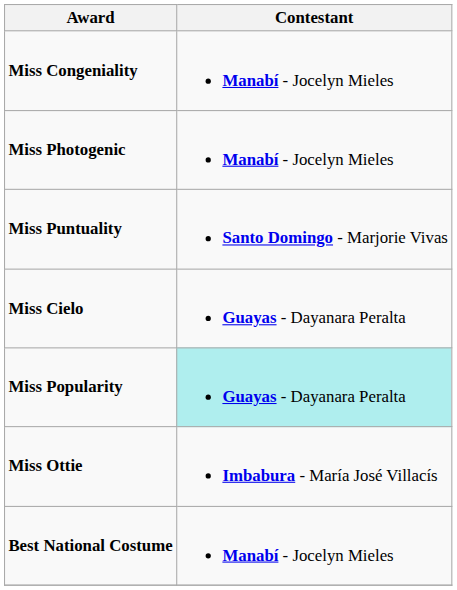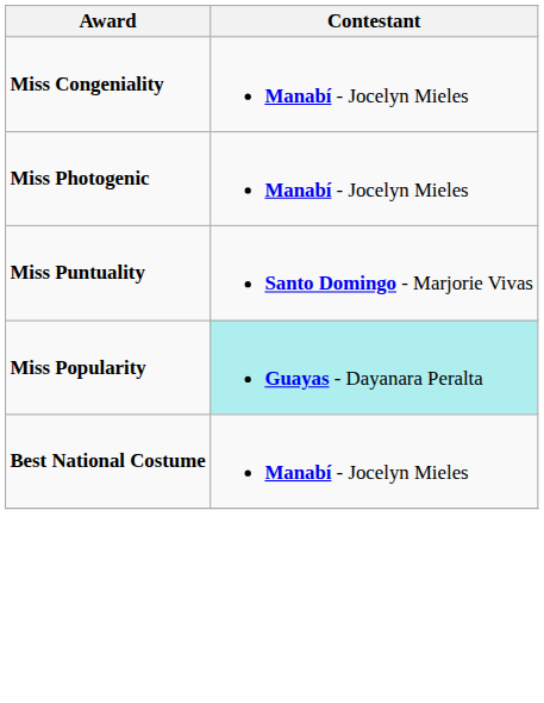 <table class="wikitable">
 <tr>
 <th>Award</th>
 <th>Contestant</th>
 </tr>
 <tr>
 <td><strong>Miss Congeniality</strong></td>
 <td><br><ul><li> <strong><a href='#'>Manabí</a></strong> - Jocelyn Mieles</li></ul></td>
 </tr>
 <tr>
 <td><strong>Miss Photogenic</strong></td>
 <td><br><ul><li> <strong><a href='#'>Manabí</a></strong> - Jocelyn Mieles</li></ul></td>
 </tr>
 <tr>
 <td><strong>Miss Puntuality</strong></td>
 <td><br><ul><li> <strong><a href='#'>Santo Domingo</a></strong> - Marjorie Vivas</li></ul></td>
 </tr>
 <tr>
-<td><strong>Miss Cielo</strong></td>
-<td><br><ul><li> <strong><a href='#'>Guayas</a></strong> - Dayanara Peralta</li></ul></td>
-</tr>
-<tr>
 <td><strong>Miss Popularity</strong></td>
 <td style="background: paleturquoise;"><br><ul><li> <strong><a href='#'>Guayas</a></strong> - Dayanara Peralta</li></ul></td>
-</tr>
-<tr>
-<td><strong>Miss Ottie</strong></td>
-<td><br><ul><li> <strong><a href='#'>Imbabura</a></strong> - María José Villacís</li></ul></td>
 </tr>
 <tr>
 <td><strong>Best National Costume</strong></td>
 <td><br><ul><li> <strong><a href='#'>Manabí</a></strong> - Jocelyn Mieles</li></ul></td>
 </tr>
 <tr>
 </tr>
 </table>
